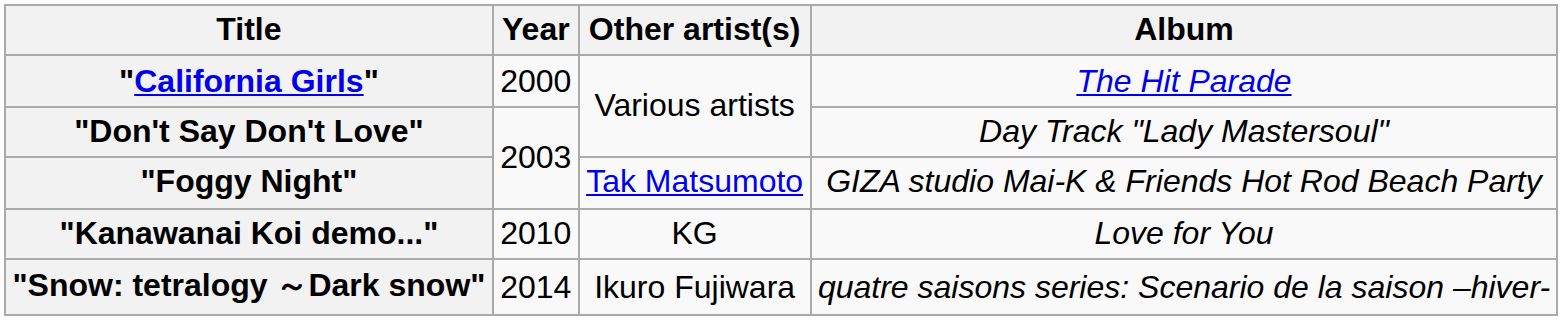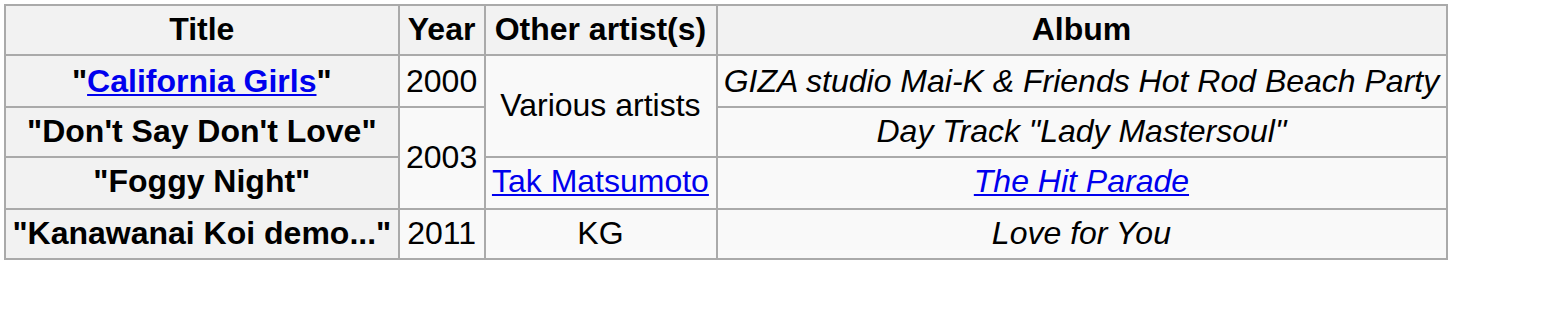 <table class="wikitable plainrowheaders" style="text-align:center;">
 <tr>
 <th scope="col">Title</th>
 <th scope="col" style="width:1em;">Year</th>
 <th scope="col">Other artist(s)</th>
 <th scope="col">Album</th>
 </tr>
 <tr>
 <th scope="row">"<a href='#'>California Girls</a>"</th>
 <td>2000</td>
 <td rowspan="2">Various artists</td>
-<td><em><a href='#'>The Hit Parade</a></em></td>
+<td><em>GIZA studio Mai-K & Friends Hot Rod Beach Party</em></td>
 </tr>
 <tr>
 <th scope="row">"Don't Say Don't Love"</th>
 <td rowspan="2">2003</td>
 <td><em>Day Track "Lady Mastersoul"</em></td>
 </tr>
 <tr>
 <th scope="row">"Foggy Night"</th>
 <td><a href='#'>Tak Matsumoto</a></td>
-<td><em>GIZA studio Mai-K & Friends Hot Rod Beach Party</em></td>
+<td><em><a href='#'>The Hit Parade</a></em></td>
 </tr>
 <tr>
 <th scope="row">"Kanawanai Koi demo..."</th>
-<td>2010</td>
+<td>2011</td>
 <td>KG</td>
 <td><em>Love for You</em></td>
 </tr>
-<tr>
-<th scope="row">"Snow: tetralogy ～Dark snow"</th>
-<td>2014</td>
-<td>Ikuro Fujiwara</td>
-<td><em>quatre saisons series: Scenario de la saison –hiver-</em></td>
-</tr>
 </table>
